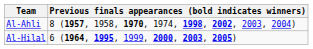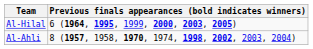 <table class="wikitable">
 <tr>
 <th>Team</th>
 <th>Previous finals appearances (bold indicates winners)</th>
 </tr>
 <tr>
+<td><a href='#'>Al-Hilal</a></td>
+<td>6 (<strong>1964</strong>, <strong><a href='#'>1995</a></strong>, <a href='#'>1999</a>, <strong><a href='#'>2000</a></strong>, <strong><a href='#'>2003</a></strong>, <strong><a href='#'>2005</a></strong>)</td>
+</tr>
+<tr>
 <td><a href='#'>Al-Ahli</a></td>
 <td>8 (<strong>1957</strong>, 1958, <strong>1970</strong>, 1974, <strong><a href='#'>1998</a></strong>, <strong><a href='#'>2002</a></strong>, <a href='#'>2003</a>, <a href='#'>2004</a>)</td>
 </tr>
-<tr>
-<td><a href='#'>Al-Hilal</a></td>
-<td>6 (<strong>1964</strong>, <strong><a href='#'>1995</a></strong>, <a href='#'>1999</a>, <strong><a href='#'>2000</a></strong>, <strong><a href='#'>2003</a></strong>, <strong><a href='#'>2005</a></strong>)</td>
-</tr>
 </table>
